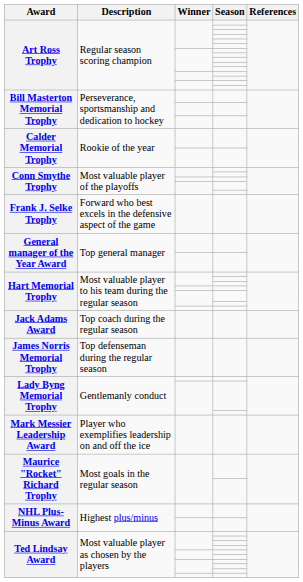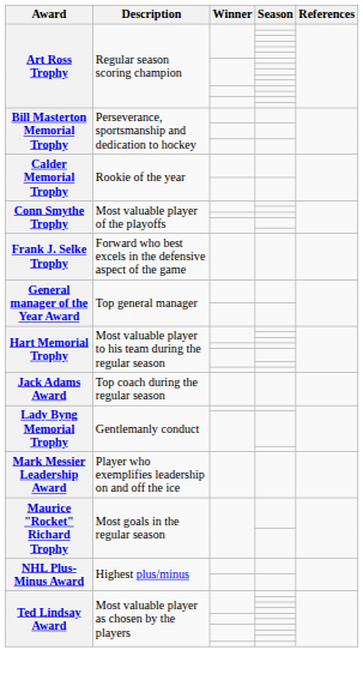 <table class="wikitable sortable" width="75%">
 <tr>
 <th scope="col">Award</th>
 <th scope="col" class="unsortable">Description</th>
 <th scope="col">Winner</th>
 <th scope="col">Season</th>
 <th scope="col" class="unsortable">References</th>
 </tr>
 <tr>
 <th scope="row" rowspan="15"><a href='#'>Art Ross Trophy</a></th>
 <td rowspan="15">Regular season scoring champion</td>
 <td rowspan="6"></td>
 <td></td>
 <td rowspan="15"></td>
 </tr>
 <tr>
 <td></td>
 </tr>
 <tr>
 <td></td>
 </tr>
 <tr>
 <td></td>
 </tr>
 <tr>
 <td></td>
 </tr>
 <tr>
 <td></td>
 </tr>
 <tr>
 <td rowspan="5"></td>
 <td></td>
 </tr>
 <tr>
 <td></td>
 </tr>
 <tr>
 <td></td>
 </tr>
 <tr>
 <td></td>
 </tr>
 <tr>
 <td></td>
 </tr>
 <tr>
 <td rowspan="2"></td>
 <td></td>
 </tr>
 <tr>
 <td></td>
 </tr>
 <tr>
 <td rowspan="2"></td>
 <td></td>
 </tr>
 <tr>
 <td></td>
 </tr>
 <tr>
 <th scope="row" rowspan="3"><a href='#'>Bill Masterton Memorial Trophy</a></th>
 <td rowspan="3">Perseverance, sportsmanship and dedication to hockey</td>
 <td></td>
 <td></td>
 <td rowspan="3"></td>
 </tr>
 <tr>
 <td></td>
 <td></td>
 </tr>
 <tr>
 <td></td>
 <td></td>
 </tr>
 <tr>
 <th scope="row" rowspan="2"><a href='#'>Calder Memorial Trophy</a></th>
 <td rowspan="2">Rookie of the year</td>
 <td></td>
 <td></td>
 <td rowspan="2"></td>
 </tr>
 <tr>
 <td></td>
 <td></td>
 </tr>
 <tr>
 <th scope="row" rowspan="5"><a href='#'>Conn Smythe Trophy</a></th>
 <td rowspan="5">Most valuable player of the playoffs</td>
 <td rowspan="2"></td>
 <td></td>
 <td rowspan="5"></td>
 </tr>
 <tr>
 <td></td>
 </tr>
 <tr>
 <td></td>
 <td></td>
 </tr>
 <tr>
 <td rowspan="2"></td>
 <td></td>
 </tr>
 <tr>
 <td></td>
 </tr>
 <tr>
 <th scope="row"><a href='#'>Frank J. Selke Trophy</a></th>
 <td>Forward who best excels in the defensive aspect of the game</td>
 <td></td>
 <td></td>
 <td></td>
 </tr>
 <tr>
 <th scope="row" rowspan="2"><a href='#'>General manager of the Year Award</a></th>
 <td rowspan="2">Top general manager</td>
 <td></td>
 <td></td>
 <td rowspan="2"></td>
 </tr>
 <tr>
 <td></td>
 <td></td>
 </tr>
 <tr>
 <th scope="row" rowspan="7"><a href='#'>Hart Memorial Trophy</a></th>
 <td rowspan="7">Most valuable player to his team during the regular season</td>
 <td rowspan="3"></td>
 <td></td>
 <td rowspan="7"></td>
 </tr>
 <tr>
 <td></td>
 </tr>
 <tr>
 <td></td>
 </tr>
 <tr>
 <td></td>
 <td></td>
 </tr>
 <tr>
 <td rowspan="2"></td>
 <td></td>
 </tr>
 <tr>
 <td></td>
 </tr>
 <tr>
 <td></td>
 <td></td>
 </tr>
 <tr>
 <th scope="row"><a href='#'>Jack Adams Award</a></th>
 <td>Top coach during the regular season</td>
 <td></td>
 <td></td>
 <td></td>
 </tr>
 <tr>
-<th scope="row"><a href='#'>James Norris Memorial Trophy</a></th>
-<td>Top defenseman during the regular season</td>
-<td></td>
-<td></td>
-<td></td>
-</tr>
-<tr>
 <th scope="row" rowspan="3"><a href='#'>Lady Byng Memorial Trophy</a></th>
 <td rowspan="3">Gentlemanly conduct</td>
 <td></td>
 <td></td>
 <td rowspan="3"></td>
 </tr>
 <tr>
 <td rowspan="2"></td>
 <td></td>
 </tr>
 <tr>
 <td></td>
 </tr>
 <tr>
 <th scope="row"><a href='#'>Mark Messier Leadership Award</a></th>
 <td>Player who exemplifies leadership on and off the ice</td>
 <td></td>
 <td></td>
 <td></td>
 </tr>
 <tr>
 <th scope="row" rowspan="2"><a href='#'>Maurice "Rocket" Richard Trophy</a></th>
 <td rowspan="2">Most goals in the regular season</td>
 <td rowspan="2"></td>
 <td></td>
 <td rowspan="2"></td>
 </tr>
 <tr>
 <td></td>
 </tr>
 <tr>
 <th scope="row" rowspan="2"><a href='#'>NHL Plus-Minus Award</a></th>
 <td rowspan="2">Highest <a href='#'>plus/minus</a></td>
 <td></td>
 <td></td>
 <td rowspan="2"></td>
 </tr>
 <tr>
 <td></td>
 <td></td>
 </tr>
 <tr>
 <th scope="row" rowspan="10"><a href='#'>Ted Lindsay Award</a></th>
 <td rowspan="10">Most valuable player as chosen by the players</td>
 <td rowspan="4"></td>
 <td></td>
 <td rowspan="10"></td>
 </tr>
 <tr>
 <td></td>
 </tr>
 <tr>
 <td></td>
 </tr>
 <tr>
 <td></td>
 </tr>
 <tr>
 <td rowspan="2"></td>
 <td></td>
 </tr>
 <tr>
 <td></td>
 </tr>
 <tr>
 <td rowspan="3"></td>
 <td></td>
 </tr>
 <tr>
 <td></td>
 </tr>
 <tr>
 <td></td>
 </tr>
 <tr>
 <td></td>
 <td></td>
 </tr>
 </table>
